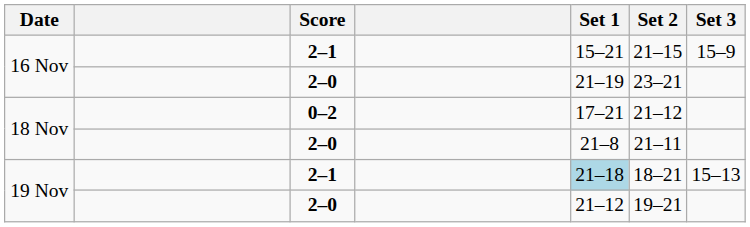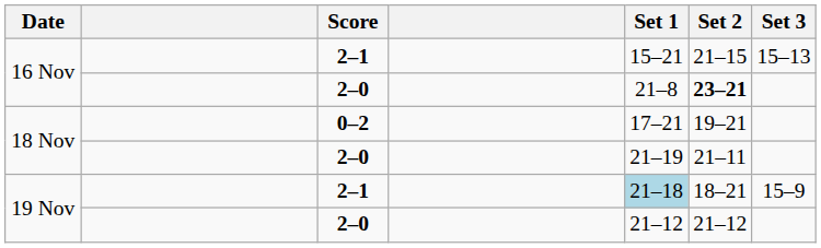 <table class="wikitable" style="text-align: center;">
 <tr>
 <th width="60">Date</th>
 <th align="right" width="270"></th>
 <th width="50">Score</th>
 <th align="left" width="270"></th>
 <th width="50">Set 1</th>
 <th width="50">Set 2</th>
 <th width="50">Set 3</th>
 </tr>
 <tr>
 <td rowspan=2>16 Nov</td>
 <td align=left><strong></strong></td>
 <td align=center><strong>2–1</strong></td>
 <td align=left></td>
 <td>15–21</td>
 <td>21–15</td>
-<td>15–9</td>
+<td>15–13</td>
 </tr>
 <tr>
 <td align=left><strong></strong></td>
 <td align=center><strong>2–0</strong></td>
 <td align=left></td>
-<td>21–19</td>
-<td>23–21</td>
+<td>21–8</td>
+<td><strong>23–21</strong></td>
 <td></td>
 </tr>
 <tr>
 <td rowspan=2>18 Nov</td>
 <td align=left></td>
 <td align=center><strong>0–2</strong></td>
 <td align=left><strong></strong></td>
 <td>17–21</td>
-<td>21–12</td>
+<td>19–21</td>
 <td></td>
 </tr>
 <tr>
 <td align=left><strong></strong></td>
 <td align=center><strong>2–0</strong></td>
 <td align=left></td>
-<td>21–8</td>
+<td>21–19</td>
 <td>21–11</td>
 <td></td>
 </tr>
 <tr>
 <td rowspan=2>19 Nov</td>
 <td align=left><strong></strong></td>
 <td align=center><strong>2–1</strong></td>
 <td align=left></td>
 <td style="background: lightblue;">21–18</td>
 <td>18–21</td>
-<td>15–13</td>
+<td>15–9</td>
 </tr>
 <tr>
 <td align=left><strong></strong></td>
 <td align=center><strong>2–0</strong></td>
 <td align=left></td>
 <td>21–12</td>
-<td>19–21</td>
+<td>21–12</td>
 <td></td>
 </tr>
 </table>
